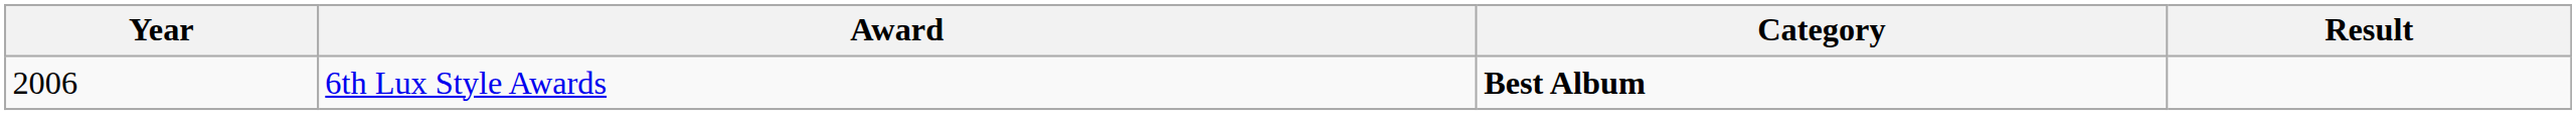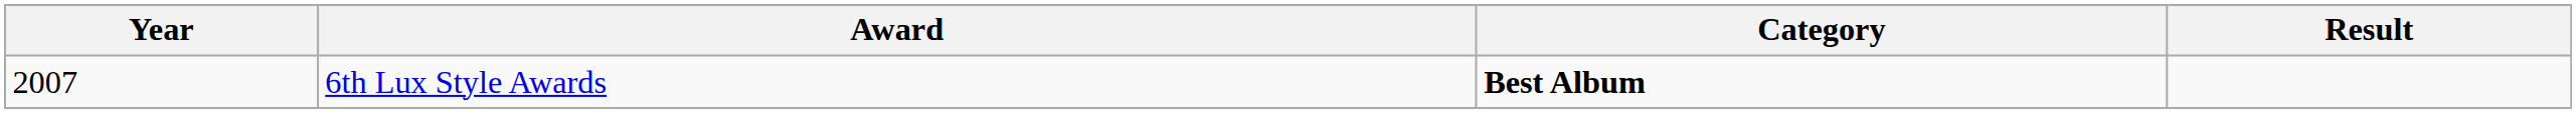 <table class="wikitable" width="100%">
 <tr>
 <th>Year</th>
 <th>Award</th>
 <th>Category</th>
 <th>Result</th>
 </tr>
 <tr>
-<td>2006</td>
+<td>2007</td>
 <td><a href='#'>6th Lux Style Awards</a></td>
 <td><strong>Best Album</strong></td>
 <td></td>
 </tr>
 </table>
